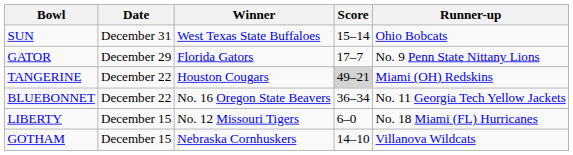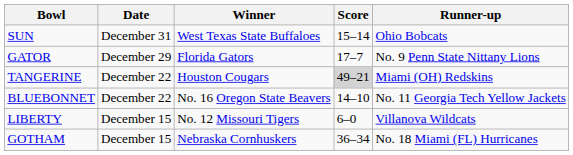 <table class="wikitable">
 <tr>
 <th>Bowl</th>
 <th>Date</th>
 <th>Winner</th>
 <th>Score</th>
 <th>Runner-up</th>
 </tr>
 <tr>
 <td><a href='#'>SUN</a></td>
 <td>December 31</td>
 <td><a href='#'>West Texas State Buffaloes</a></td>
 <td>15–14</td>
 <td><a href='#'>Ohio Bobcats</a></td>
 </tr>
 <tr>
 <td><a href='#'>GATOR</a></td>
 <td>December 29</td>
 <td><a href='#'>Florida Gators</a></td>
 <td>17–7</td>
 <td>No. 9 <a href='#'>Penn State Nittany Lions</a></td>
 </tr>
 <tr>
 <td><a href='#'>TANGERINE</a></td>
 <td>December 22</td>
 <td><a href='#'>Houston Cougars</a></td>
 <td style="background: lightgrey;">49–21</td>
 <td><a href='#'>Miami (OH) Redskins</a></td>
 </tr>
 <tr>
 <td><a href='#'>BLUEBONNET</a></td>
 <td>December 22</td>
 <td>No. 16 <a href='#'>Oregon State Beavers</a></td>
-<td>36–34</td>
+<td>14–10</td>
 <td>No. 11 <a href='#'>Georgia Tech Yellow Jackets</a></td>
 </tr>
 <tr>
 <td><a href='#'>LIBERTY</a></td>
 <td>December 15</td>
 <td>No. 12 <a href='#'>Missouri Tigers</a></td>
 <td>6–0</td>
-<td>No. 18 <a href='#'>Miami (FL) Hurricanes</a></td>
+<td><a href='#'>Villanova Wildcats</a></td>
 </tr>
 <tr>
 <td><a href='#'>GOTHAM</a></td>
 <td>December 15</td>
 <td><a href='#'>Nebraska Cornhuskers</a></td>
-<td>14–10</td>
-<td><a href='#'>Villanova Wildcats</a></td>
+<td>36–34</td>
+<td>No. 18 <a href='#'>Miami (FL) Hurricanes</a></td>
 </tr>
 </table>
